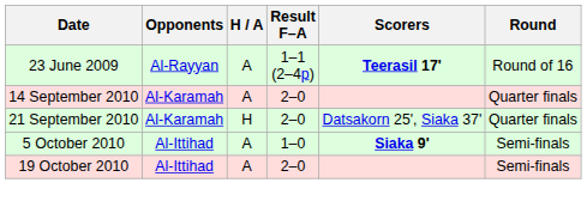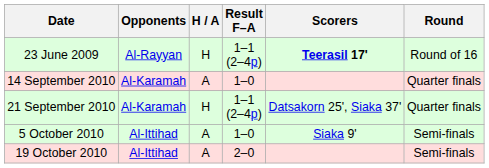 <table class="wikitable" style="text-align:center">
 <tr>
 <th>Date</th>
 <th>Opponents</th>
 <th>H / A</th>
 <th>Result<br>F–A</th>
 <th>Scorers</th>
 <th>Round</th>
 </tr>
 <tr bgcolor="#ddffdd">
 <td>23 June 2009</td>
 <td><a href='#'>Al-Rayyan</a></td>
-<td>A</td>
+<td>H</td>
 <td>1–1<br>(2–4<a href='#'>p</a>)</td>
 <td><strong><a href='#'>Teerasil</a> 17'</strong></td>
 <td>Round of 16</td>
 </tr>
 <tr bgcolor="#ffdddd">
 <td>14 September 2010</td>
 <td><a href='#'>Al-Karamah</a></td>
 <td>A</td>
-<td>2–0</td>
+<td>1–0</td>
 <td></td>
 <td>Quarter finals</td>
 </tr>
 <tr bgcolor="#ddffdd">
 <td>21 September 2010</td>
 <td><a href='#'>Al-Karamah</a></td>
 <td>H</td>
-<td>2–0</td>
+<td>1–1<br>(2–4<a href='#'>p</a>)</td>
 <td><a href='#'>Datsakorn</a> 25', <a href='#'>Siaka</a> 37'</td>
 <td>Quarter finals</td>
 </tr>
 <tr bgcolor="#ddffdd">
 <td>5 October 2010</td>
 <td><a href='#'>Al-Ittihad</a></td>
 <td>A</td>
 <td>1–0</td>
-<td><strong><a href='#'>Siaka</a> 9'</strong></td>
+<td><a href='#'>Siaka</a> 9'</td>
 <td>Semi-finals</td>
 </tr>
 <tr bgcolor="#ffdddd">
 <td>19 October 2010</td>
 <td><a href='#'>Al-Ittihad</a></td>
 <td>A</td>
 <td>2–0</td>
 <td></td>
 <td>Semi-finals</td>
 </tr>
 </table>
